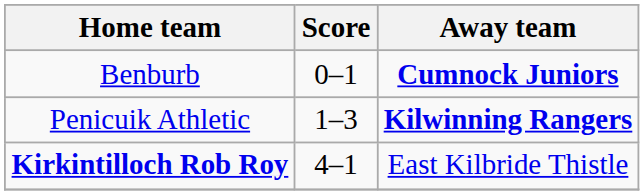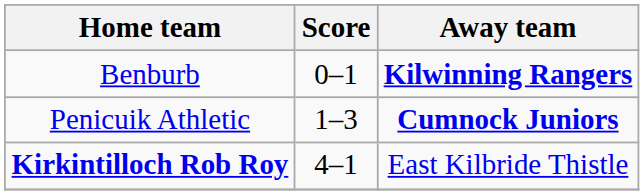 <table class="wikitable" style="text-align: center">
 <tr>
 <th>Home team</th>
 <th>Score</th>
 <th>Away team</th>
 </tr>
 <tr>
 <td><a href='#'>Benburb</a></td>
 <td>0–1</td>
-<td><strong><a href='#'>Cumnock Juniors</a></strong></td>
+<td><strong><a href='#'>Kilwinning Rangers</a></strong></td>
 </tr>
 <tr>
 <td><a href='#'>Penicuik Athletic</a></td>
 <td>1–3</td>
-<td><strong><a href='#'>Kilwinning Rangers</a></strong></td>
+<td><strong><a href='#'>Cumnock Juniors</a></strong></td>
 </tr>
 <tr>
 <td><strong><a href='#'>Kirkintilloch Rob Roy</a></strong></td>
 <td>4–1</td>
 <td><a href='#'>East Kilbride Thistle</a></td>
 </tr>
 <tr>
 </tr>
 </table>
